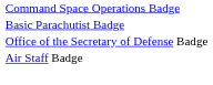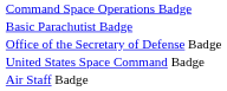 <table>
 <tr>
 <td></td>
 <td><a href='#'>Command Space Operations Badge</a></td>
 </tr>
 <tr>
 <td></td>
 <td><a href='#'>Basic Parachutist Badge</a></td>
 </tr>
 <tr>
 <td></td>
 <td><a href='#'>Office of the Secretary of Defense</a> Badge</td>
 </tr>
 <tr>
 <td></td>
+<td><a href='#'>United States Space Command</a> Badge</td>
+</tr>
+<tr>
+<td></td>
 <td><a href='#'>Air Staff</a> Badge</td>
 </tr>
 </table>
